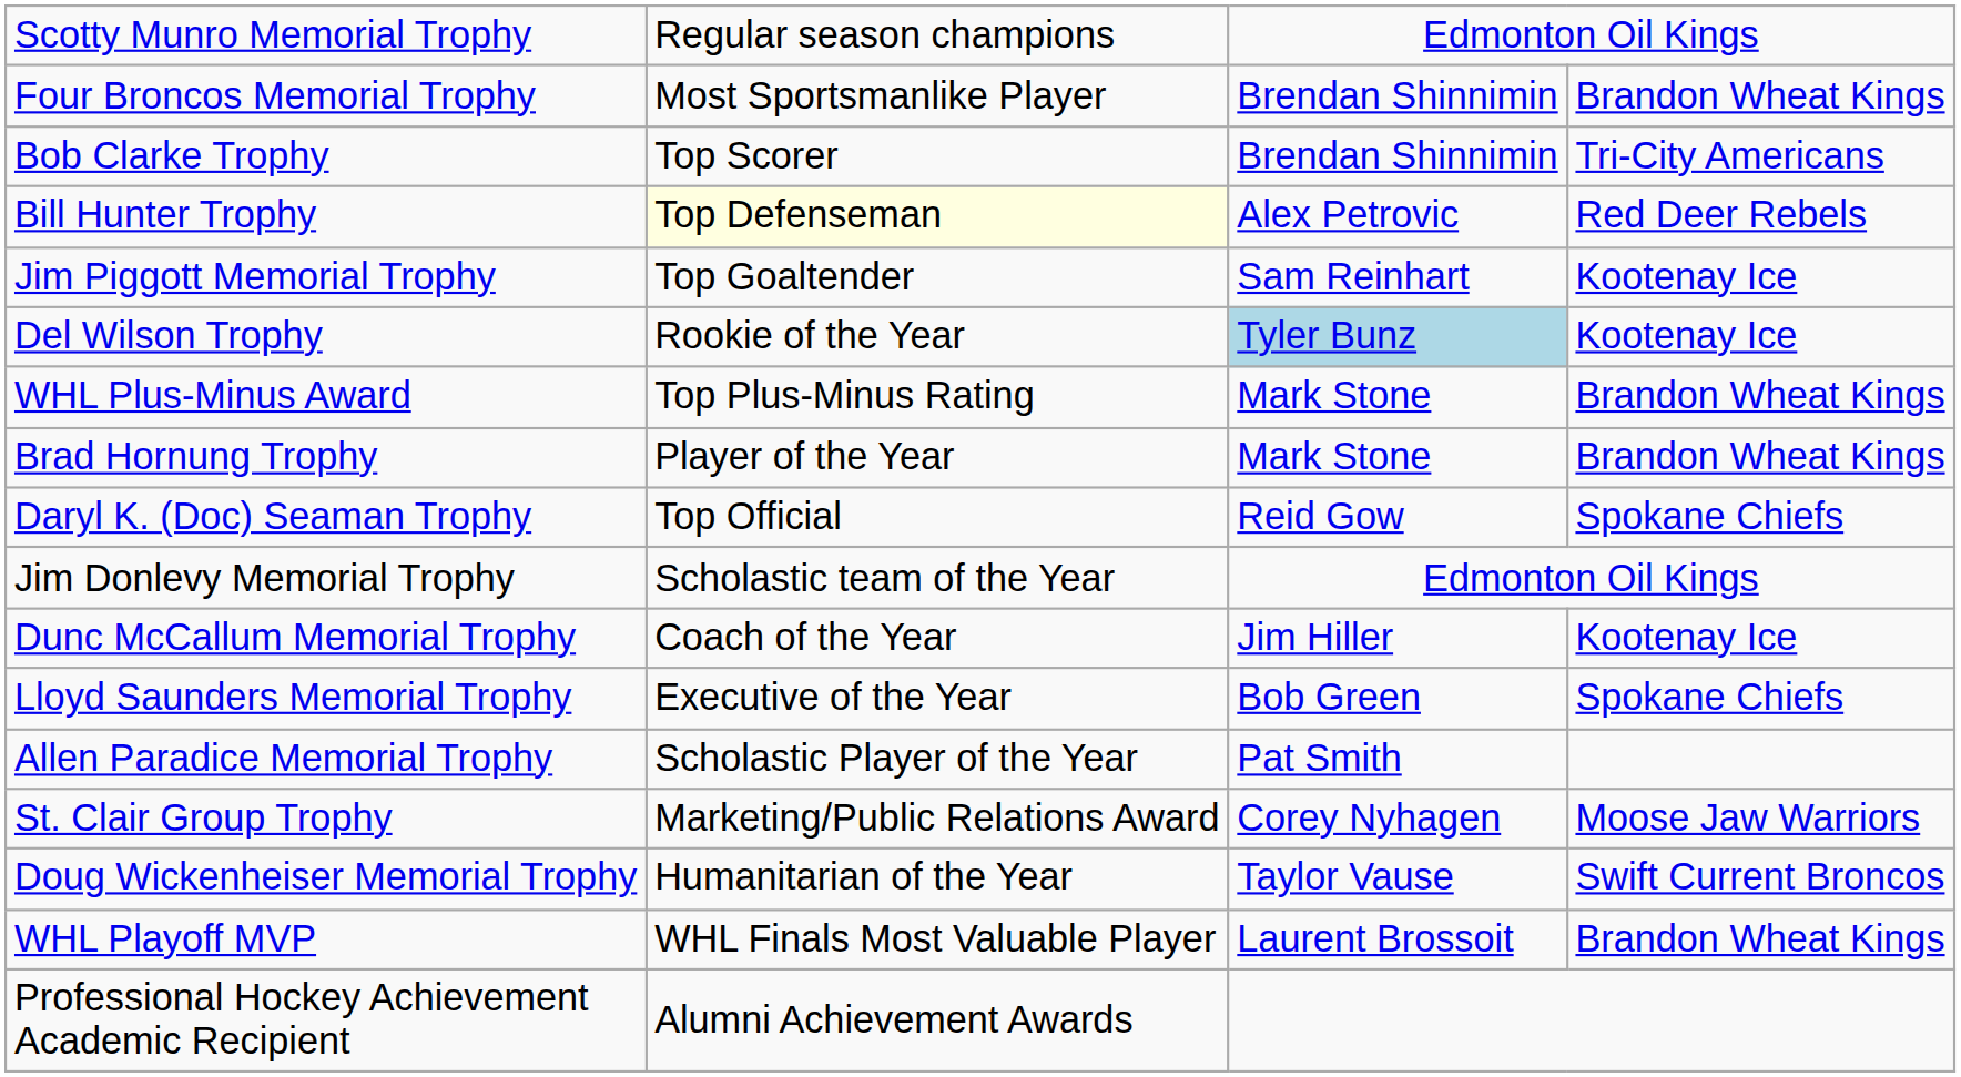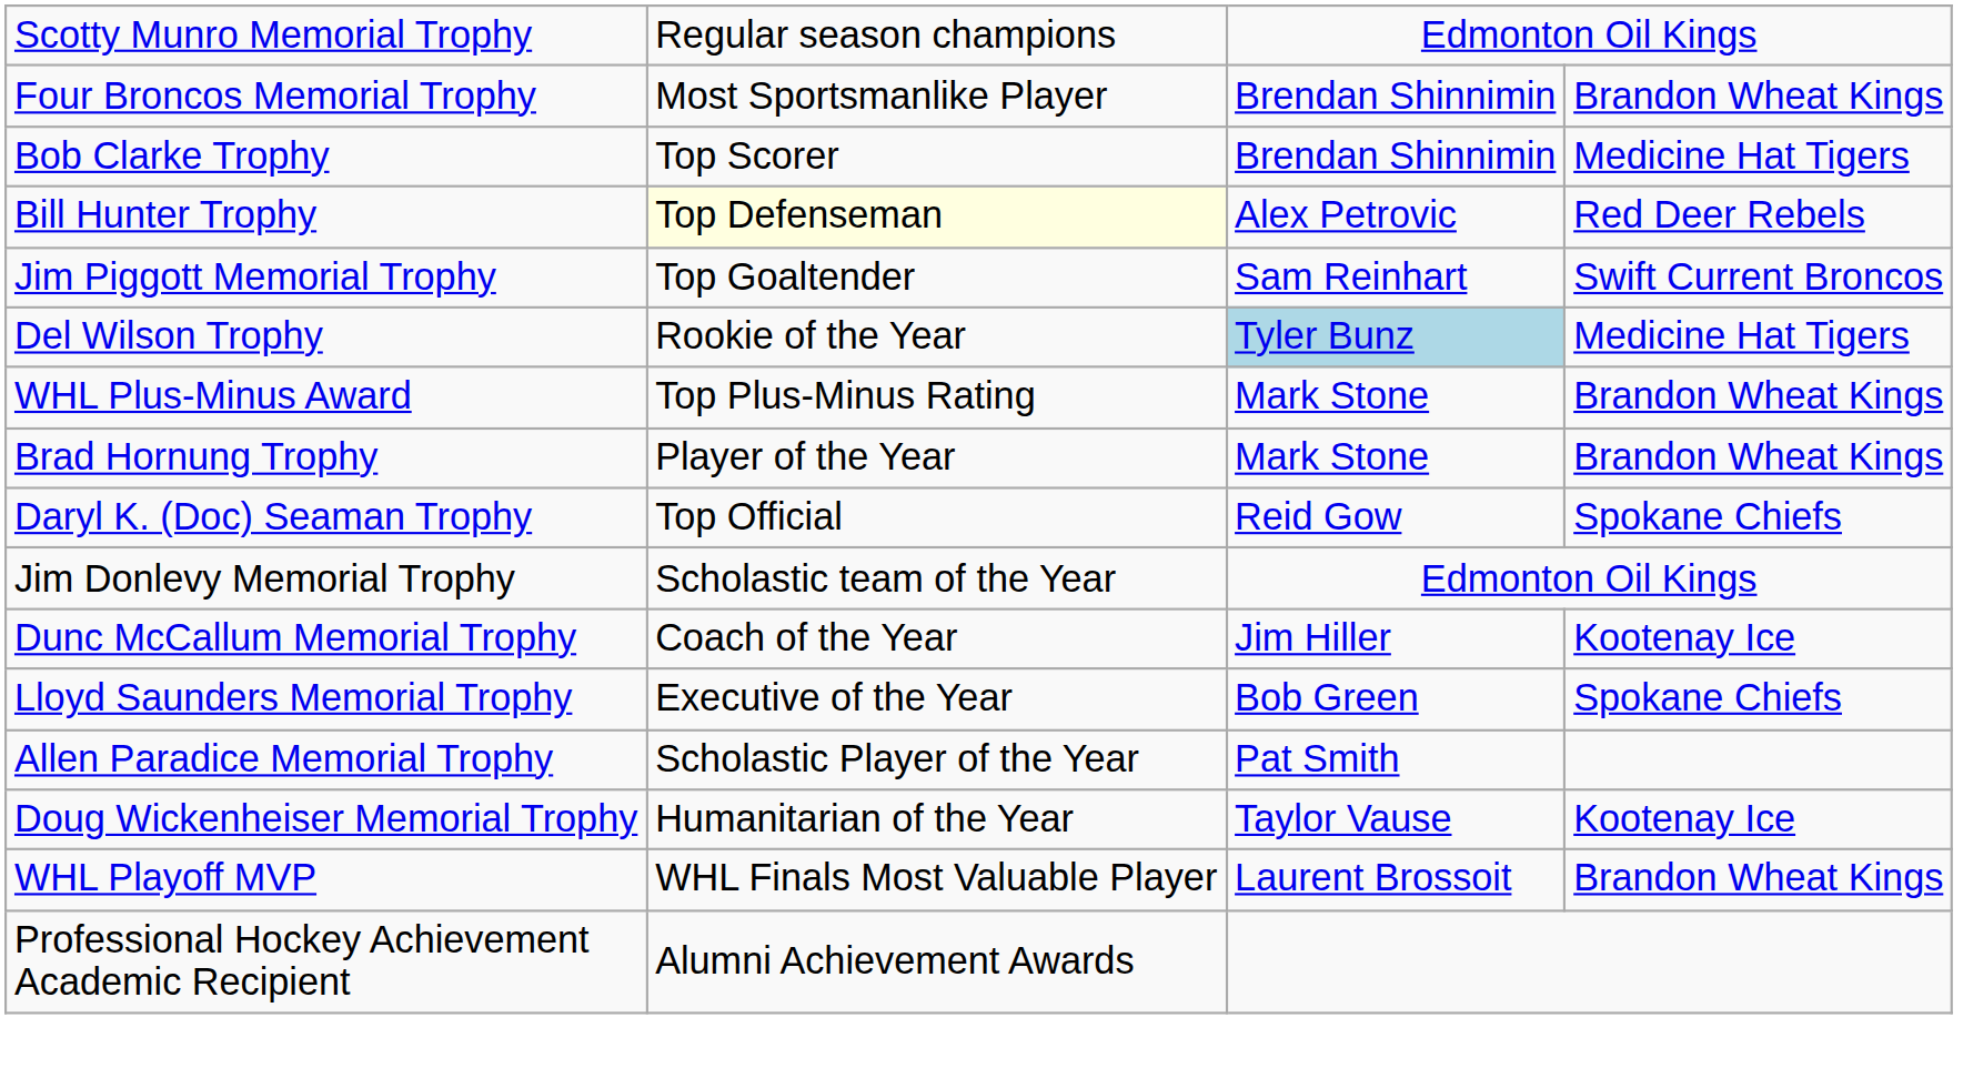 <table class="wikitable">
 <tr>
 <td><a href='#'>Scotty Munro Memorial Trophy</a></td>
 <td>Regular season champions</td>
 <td colspan="2" style="text-align:center;"><a href='#'>Edmonton Oil Kings</a></td>
 </tr>
 <tr>
 <td><a href='#'>Four Broncos Memorial Trophy</a></td>
 <td>Most Sportsmanlike Player</td>
 <td><a href='#'>Brendan Shinnimin</a></td>
 <td><a href='#'>Brandon Wheat Kings</a></td>
 </tr>
 <tr>
 <td><a href='#'>Bob Clarke Trophy</a></td>
 <td>Top Scorer</td>
 <td><a href='#'>Brendan Shinnimin</a></td>
-<td><a href='#'>Tri-City Americans</a></td>
+<td><a href='#'>Medicine Hat Tigers</a></td>
 </tr>
 <tr>
 <td><a href='#'>Bill Hunter Trophy</a></td>
 <td style="background: lightyellow;">Top Defenseman</td>
 <td><a href='#'>Alex Petrovic</a></td>
 <td><a href='#'>Red Deer Rebels</a></td>
 </tr>
 <tr>
 <td><a href='#'>Jim Piggott Memorial Trophy</a></td>
 <td>Top Goaltender</td>
 <td><a href='#'>Sam Reinhart</a></td>
-<td><a href='#'>Kootenay Ice</a></td>
+<td><a href='#'>Swift Current Broncos</a></td>
 </tr>
 <tr>
 <td><a href='#'>Del Wilson Trophy</a></td>
 <td>Rookie of the Year</td>
 <td style="background: lightblue;"><a href='#'>Tyler Bunz</a></td>
-<td><a href='#'>Kootenay Ice</a></td>
+<td><a href='#'>Medicine Hat Tigers</a></td>
 </tr>
 <tr>
 <td><a href='#'>WHL Plus-Minus Award</a></td>
 <td>Top Plus-Minus Rating</td>
 <td><a href='#'>Mark Stone</a></td>
 <td><a href='#'>Brandon Wheat Kings</a></td>
 </tr>
 <tr>
 <td><a href='#'>Brad Hornung Trophy</a></td>
 <td>Player of the Year</td>
 <td><a href='#'>Mark Stone</a></td>
 <td><a href='#'>Brandon Wheat Kings</a></td>
 </tr>
 <tr>
 <td><a href='#'>Daryl K. (Doc) Seaman Trophy</a></td>
 <td>Top Official</td>
 <td><a href='#'>Reid Gow</a></td>
 <td><a href='#'>Spokane Chiefs</a></td>
 </tr>
 <tr>
 <td>Jim Donlevy Memorial Trophy</td>
 <td>Scholastic team of the Year</td>
 <td colspan="2" style="text-align:center;"><a href='#'>Edmonton Oil Kings</a></td>
 </tr>
 <tr>
 <td><a href='#'>Dunc McCallum Memorial Trophy</a></td>
 <td>Coach of the Year</td>
 <td><a href='#'>Jim Hiller</a></td>
 <td><a href='#'>Kootenay Ice</a></td>
 </tr>
 <tr>
 <td><a href='#'>Lloyd Saunders Memorial Trophy</a></td>
 <td>Executive of the Year</td>
 <td><a href='#'>Bob Green</a></td>
 <td><a href='#'>Spokane Chiefs</a></td>
 </tr>
 <tr>
 <td><a href='#'>Allen Paradice Memorial Trophy</a></td>
 <td>Scholastic Player of the Year</td>
 <td><a href='#'>Pat Smith</a></td>
 </tr>
 <tr>
-<td><a href='#'>St. Clair Group Trophy</a></td>
-<td>Marketing/Public Relations Award</td>
-<td><a href='#'>Corey Nyhagen</a></td>
-<td><a href='#'>Moose Jaw Warriors</a></td>
-</tr>
-<tr>
 <td><a href='#'>Doug Wickenheiser Memorial Trophy</a></td>
 <td>Humanitarian of the Year</td>
 <td><a href='#'>Taylor Vause</a></td>
-<td><a href='#'>Swift Current Broncos</a></td>
+<td><a href='#'>Kootenay Ice</a></td>
 </tr>
 <tr>
 <td><a href='#'>WHL Playoff MVP</a></td>
 <td>WHL Finals Most Valuable Player</td>
 <td><a href='#'>Laurent Brossoit</a></td>
 <td><a href='#'>Brandon Wheat Kings</a></td>
 </tr>
 <tr>
 <td>Professional Hockey Achievement<br>Academic Recipient</td>
 <td>Alumni Achievement Awards</td>
 <td colspan="2" style="text-align:center;"></td>
 </tr>
 </table>
